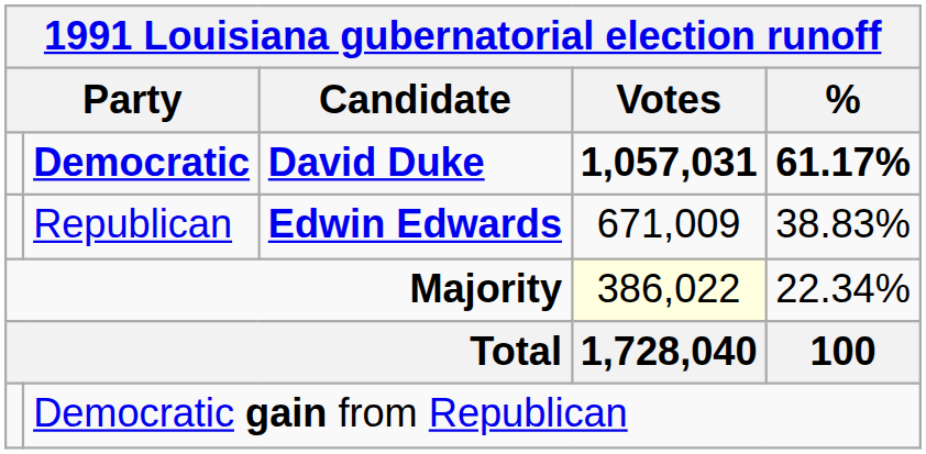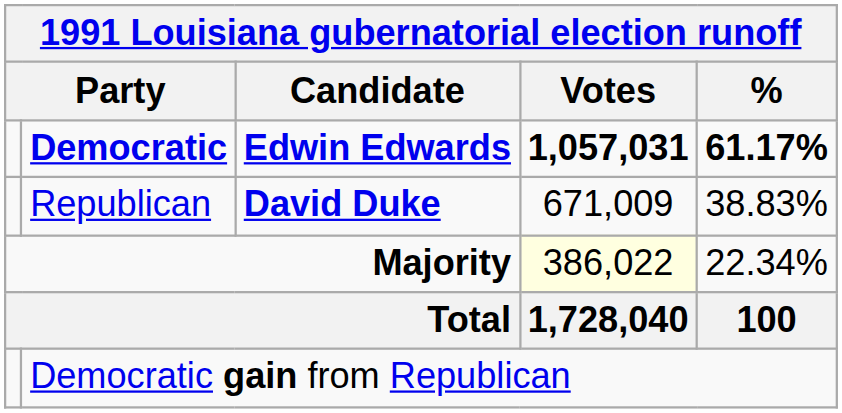 <table class=wikitable>
 <tr>
 <th colspan = 6><a href='#'>1991 Louisiana gubernatorial election runoff</a></th>
 </tr>
 <tr>
 <th colspan=2>Party</th>
 <th>Candidate</th>
 <th>Votes</th>
 <th>%</th>
 </tr>
 <tr>
 <td></td>
 <td><strong><a href='#'>Democratic</a></strong></td>
-<td><strong><a href='#'>David Duke</a></strong></td>
+<td><strong><a href='#'>Edwin Edwards</a></strong></td>
 <td align=center><strong>1,057,031</strong></td>
 <td align=center><strong>61.17%</strong></td>
 </tr>
 <tr>
 <td></td>
 <td><a href='#'>Republican</a></td>
-<td><strong><a href='#'>Edwin Edwards</a></strong></td>
+<td><strong><a href='#'>David Duke</a></strong></td>
 <td align=center>671,009</td>
 <td align=center>38.83%</td>
 </tr>
 <tr>
 <td colspan=3; style="text-align:right;"><strong>Majority</strong></td>
 <td align=center style="background: lightyellow;">386,022</td>
 <td align=center>22.34%</td>
 </tr>
 <tr>
 <th colspan=3; style="text-align:right;">Total</th>
 <th align=center>1,728,040</th>
 <th align=center>100</th>
 </tr>
 <tr>
 <td></td>
 <td colspan=6; style="text-align:left;"><a href='#'>Democratic</a> <strong>gain</strong> from <a href='#'>Republican</a></td>
 </tr>
 </table>
